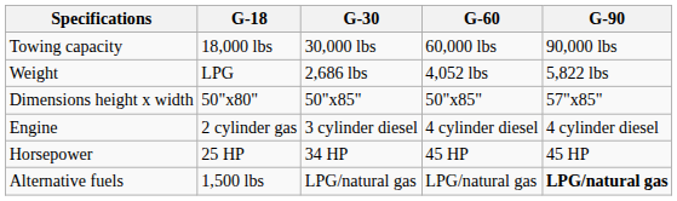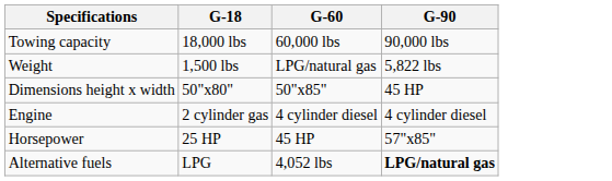 <table class="wikitable">
 <tr>
 <th>Specifications</th>
 <th>G-18</th>
-<th>G-30</th>
 <th>G-60</th>
 <th>G-90</th>
 </tr>
 <tr>
 <td>Towing capacity</td>
 <td>18,000 lbs</td>
-<td>30,000 lbs</td>
 <td>60,000 lbs</td>
 <td>90,000 lbs</td>
 </tr>
 <tr>
 <td>Weight</td>
-<td>LPG</td>
-<td>2,686 lbs</td>
-<td>4,052 lbs</td>
+<td>1,500 lbs</td>
+<td>LPG/natural gas</td>
 <td>5,822 lbs</td>
 </tr>
 <tr>
 <td>Dimensions height x width</td>
 <td>50"x80"</td>
 <td>50"x85"</td>
-<td>50"x85"</td>
-<td>57"x85"</td>
+<td>45 HP</td>
 </tr>
 <tr>
 <td>Engine</td>
 <td>2 cylinder gas</td>
-<td>3 cylinder diesel</td>
 <td>4 cylinder diesel</td>
 <td>4 cylinder diesel</td>
 </tr>
 <tr>
 <td>Horsepower</td>
 <td>25 HP</td>
-<td>34 HP</td>
 <td>45 HP</td>
-<td>45 HP</td>
+<td>57"x85"</td>
 </tr>
 <tr>
 <td>Alternative fuels</td>
-<td>1,500 lbs</td>
-<td>LPG/natural gas</td>
-<td>LPG/natural gas</td>
+<td>LPG</td>
+<td>4,052 lbs</td>
 <td><strong>LPG/natural gas</strong></td>
 </tr>
 </table>
